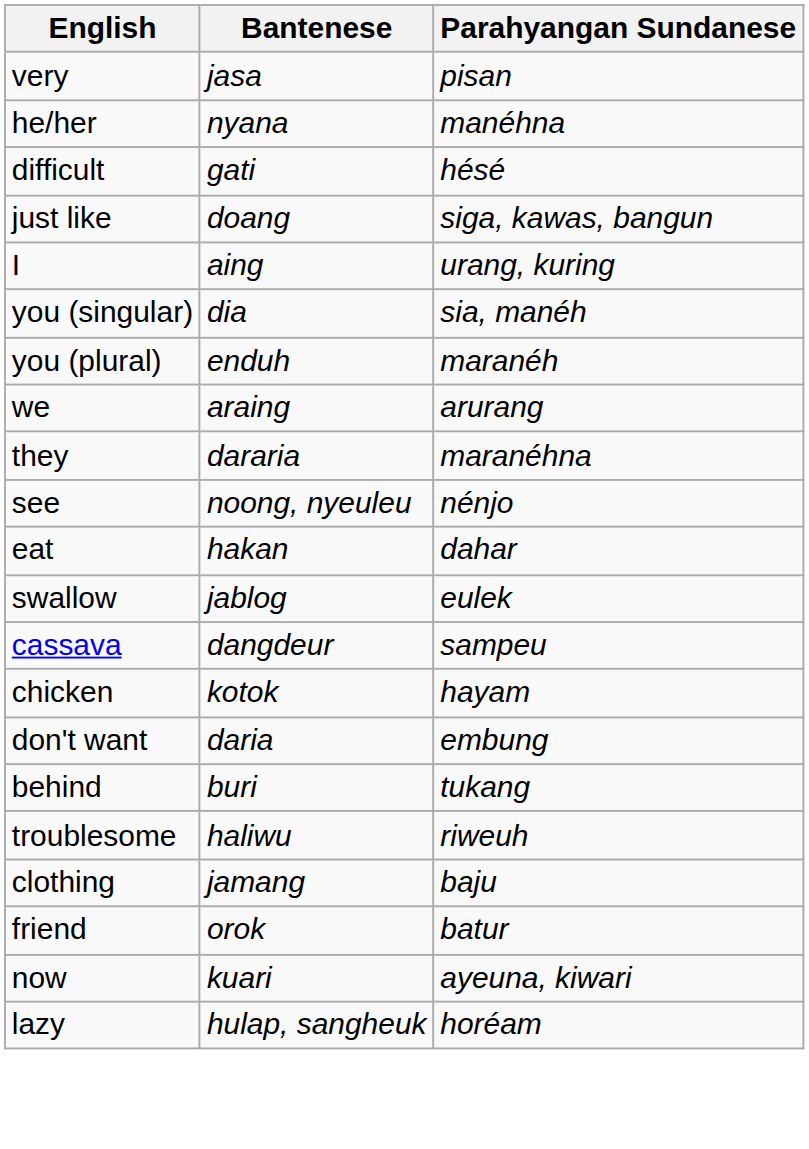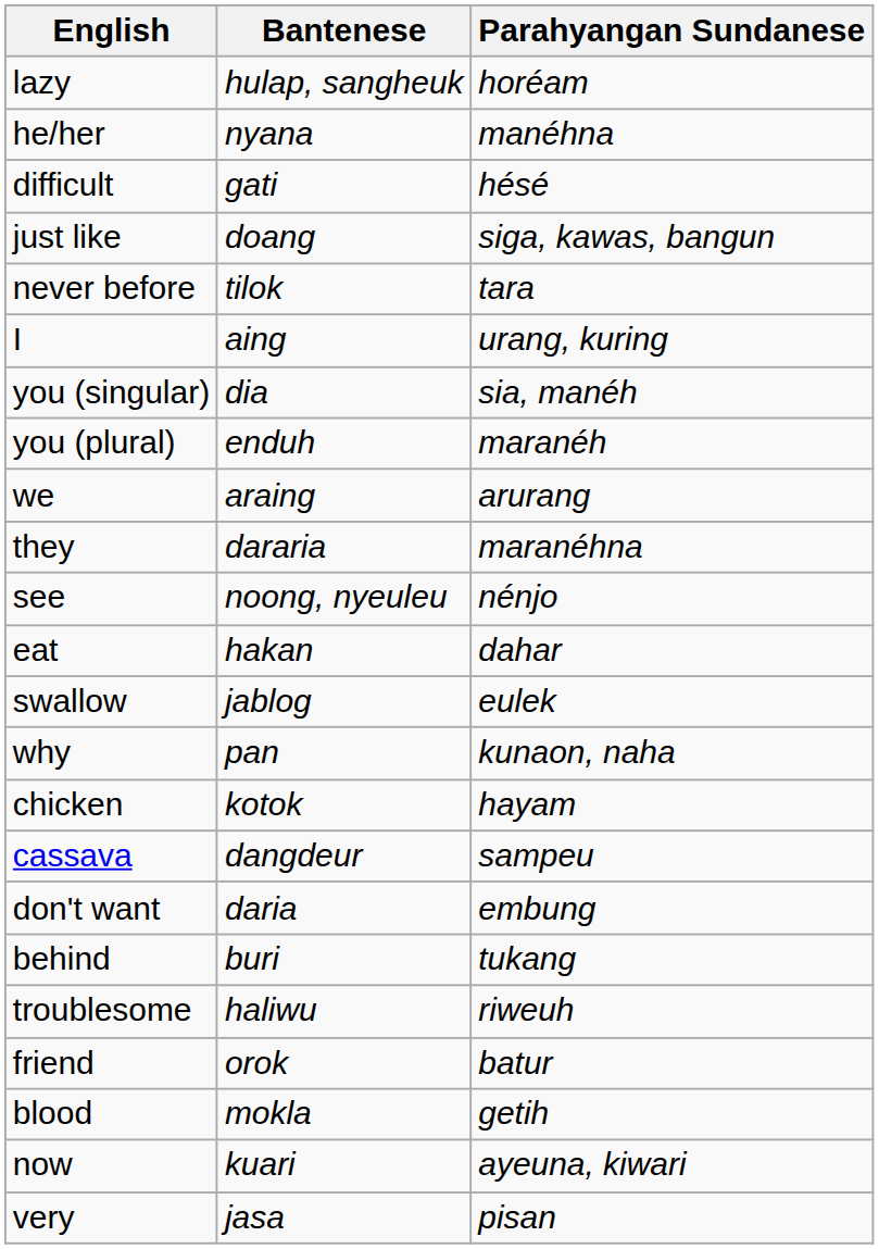 <table class="wikitable">
 <tr>
 <th>English</th>
 <th>Bantenese</th>
 <th>Parahyangan Sundanese</th>
 </tr>
 <tr>
-<td>very</td>
-<td><em>jasa</em></td>
-<td><em>pisan</em></td>
+<td>lazy</td>
+<td><em>hulap, sangheuk</em></td>
+<td><em>horéam</em></td>
 </tr>
 <tr>
 <td>he/her</td>
 <td><em>nyana</em></td>
 <td><em>manéhna</em></td>
 </tr>
 <tr>
 <td>difficult</td>
 <td><em>gati</em></td>
 <td><em>hésé</em></td>
 </tr>
 <tr>
 <td>just like</td>
 <td><em>doang</em></td>
 <td><em>siga, kawas, bangun</em></td>
+</tr>
+<tr>
+<td>never before</td>
+<td><em>tilok</em></td>
+<td><em>tara</em></td>
 </tr>
 <tr>
 <td>I</td>
 <td><em>aing</em></td>
 <td><em>urang, kuring</em></td>
 </tr>
 <tr>
 <td>you (singular)</td>
 <td><em>dia</em></td>
 <td><em>sia, manéh</em></td>
 </tr>
 <tr>
 <td>you (plural)</td>
 <td><em>enduh</em></td>
 <td><em>maranéh</em></td>
 </tr>
 <tr>
 <td>we</td>
 <td><em>araing</em></td>
 <td><em>arurang</em></td>
 </tr>
 <tr>
 <td>they</td>
 <td><em>dararia</em></td>
 <td><em>maranéhna</em></td>
 </tr>
 <tr>
 <td>see</td>
 <td><em>noong, nyeuleu</em></td>
 <td><em>nénjo</em></td>
 </tr>
 <tr>
 <td>eat</td>
 <td><em>hakan</em></td>
 <td><em>dahar</em></td>
 </tr>
 <tr>
 <td>swallow</td>
 <td><em>jablog</em></td>
 <td><em>eulek</em></td>
 </tr>
 <tr>
-<td><a href='#'>cassava</a></td>
-<td><em>dangdeur</em></td>
-<td><em>sampeu</em></td>
+<td>why</td>
+<td><em>pan</em></td>
+<td><em>kunaon, naha</em></td>
 </tr>
 <tr>
 <td>chicken</td>
 <td><em>kotok</em></td>
 <td><em>hayam</em></td>
+</tr>
+<tr>
+<td><a href='#'>cassava</a></td>
+<td><em>dangdeur</em></td>
+<td><em>sampeu</em></td>
 </tr>
 <tr>
 <td>don't want</td>
 <td><em>daria</em></td>
 <td><em>embung</em></td>
 </tr>
 <tr>
 <td>behind</td>
 <td><em>buri</em></td>
 <td><em>tukang</em></td>
 </tr>
 <tr>
 <td>troublesome</td>
 <td><em>haliwu</em></td>
 <td><em>riweuh</em></td>
 </tr>
 <tr>
-<td>clothing</td>
-<td><em>jamang</em></td>
-<td><em>baju</em></td>
-</tr>
-<tr>
 <td>friend</td>
 <td><em>orok</em></td>
 <td><em>batur</em></td>
+</tr>
+<tr>
+<td>blood</td>
+<td><em>mokla</em></td>
+<td><em>getih</em></td>
 </tr>
 <tr>
 <td>now</td>
 <td><em>kuari</em></td>
 <td><em>ayeuna, kiwari</em></td>
 </tr>
 <tr>
-<td>lazy</td>
-<td><em>hulap, sangheuk</em></td>
-<td><em>horéam</em></td>
+<td>very</td>
+<td><em>jasa</em></td>
+<td><em>pisan</em></td>
 </tr>
 </table>
